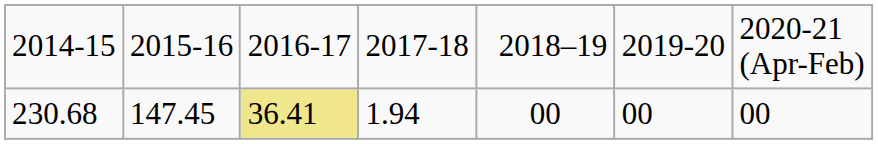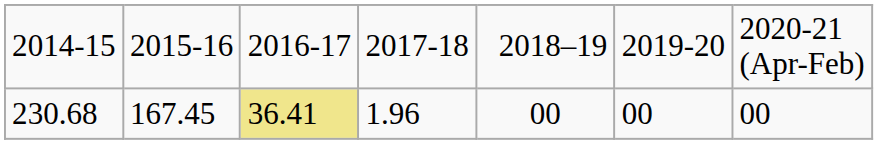 <table class="wikitable">
 <tr>
 <td>2014-15</td>
 <td>2015-16</td>
 <td>2016-17</td>
 <td>2017-18</td>
 <td>  2018–19</td>
 <td>2019-20</td>
 <td>2020-21<br>(Apr-Feb)</td>
 </tr>
 <tr>
 <td>230.68</td>
-<td>147.45</td>
+<td>167.45</td>
 <td style="background: khaki;">36.41</td>
-<td>1.94</td>
+<td>1.96</td>
 <td>      00</td>
 <td>00</td>
 <td>00</td>
 </tr>
 </table>
